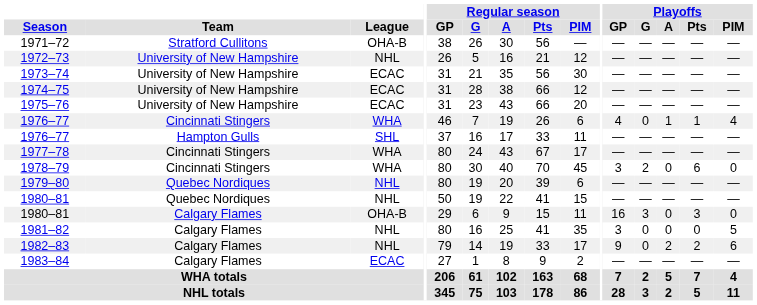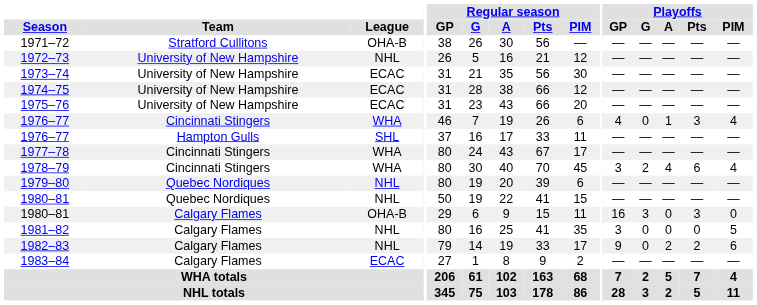 <table border="0" cellpadding="1" cellspacing="0" style="text-align:center; width:60em">
 <tr bgcolor="#e0e0e0">
 <th colspan="3" bgcolor="#ffffff"></th>
 <th rowspan="100" bgcolor="#ffffff"></th>
 <th colspan="5"><a href='#'>Regular season</a></th>
 <th rowspan="100" bgcolor="#ffffff"></th>
 <th colspan="5"><a href='#'>Playoffs</a></th>
 </tr>
 <tr bgcolor="#e0e0e0">
 <th><a href='#'>Season</a></th>
 <th>Team</th>
 <th>League</th>
 <th>GP</th>
 <th><a href='#'>G</a></th>
 <th><a href='#'>A</a></th>
 <th><a href='#'>Pts</a></th>
 <th><a href='#'>PIM</a></th>
 <th>GP</th>
 <th>G</th>
 <th>A</th>
 <th>Pts</th>
 <th>PIM</th>
 </tr>
 <tr>
 <td>1971–72</td>
 <td><a href='#'>Stratford Cullitons</a></td>
 <td>OHA-B</td>
 <td>38</td>
 <td>26</td>
 <td>30</td>
 <td>56</td>
 <td>—</td>
 <td>—</td>
 <td>—</td>
 <td>—</td>
 <td>—</td>
 <td>—</td>
 </tr>
 <tr bgcolor="#f0f0f0">
 <td><a href='#'>1972–73</a></td>
 <td><a href='#'>University of New Hampshire</a></td>
 <td>NHL</td>
 <td>26</td>
 <td>5</td>
 <td>16</td>
 <td>21</td>
 <td>12</td>
 <td>—</td>
 <td>—</td>
 <td>—</td>
 <td>—</td>
 <td>—</td>
 </tr>
 <tr>
 <td><a href='#'>1973–74</a></td>
 <td>University of New Hampshire</td>
 <td>ECAC</td>
 <td>31</td>
 <td>21</td>
 <td>35</td>
 <td>56</td>
 <td>30</td>
 <td>—</td>
 <td>—</td>
 <td>—</td>
 <td>—</td>
 <td>—</td>
 </tr>
 <tr bgcolor="#f0f0f0">
 <td><a href='#'>1974–75</a></td>
 <td>University of New Hampshire</td>
 <td>ECAC</td>
 <td>31</td>
 <td>28</td>
 <td>38</td>
 <td>66</td>
 <td>12</td>
 <td>—</td>
 <td>—</td>
 <td>—</td>
 <td>—</td>
 <td>—</td>
 </tr>
 <tr>
 <td><a href='#'>1975–76</a></td>
 <td>University of New Hampshire</td>
 <td>ECAC</td>
 <td>31</td>
 <td>23</td>
 <td>43</td>
 <td>66</td>
 <td>20</td>
 <td>—</td>
 <td>—</td>
 <td>—</td>
 <td>—</td>
 <td>—</td>
 </tr>
 <tr bgcolor="#f0f0f0">
 <td><a href='#'>1976–77</a></td>
 <td><a href='#'>Cincinnati Stingers</a></td>
 <td><a href='#'>WHA</a></td>
 <td>46</td>
 <td>7</td>
 <td>19</td>
 <td>26</td>
 <td>6</td>
 <td>4</td>
 <td>0</td>
 <td>1</td>
-<td>1</td>
+<td>3</td>
 <td>4</td>
 </tr>
 <tr>
 <td><a href='#'>1976–77</a></td>
 <td><a href='#'>Hampton Gulls</a></td>
 <td><a href='#'>SHL</a></td>
 <td>37</td>
 <td>16</td>
 <td>17</td>
 <td>33</td>
 <td>11</td>
 <td>—</td>
 <td>—</td>
 <td>—</td>
 <td>—</td>
 <td>—</td>
 </tr>
 <tr bgcolor="#f0f0f0">
 <td><a href='#'>1977–78</a></td>
 <td>Cincinnati Stingers</td>
 <td>WHA</td>
 <td>80</td>
 <td>24</td>
 <td>43</td>
 <td>67</td>
 <td>17</td>
 <td>—</td>
 <td>—</td>
 <td>—</td>
 <td>—</td>
 <td>—</td>
 </tr>
 <tr>
 <td><a href='#'>1978–79</a></td>
 <td>Cincinnati Stingers</td>
 <td>WHA</td>
 <td>80</td>
 <td>30</td>
 <td>40</td>
 <td>70</td>
 <td>45</td>
 <td>3</td>
 <td>2</td>
-<td>0</td>
+<td>4</td>
 <td>6</td>
-<td>0</td>
+<td>4</td>
 </tr>
 <tr bgcolor="#f0f0f0">
 <td><a href='#'>1979–80</a></td>
 <td><a href='#'>Quebec Nordiques</a></td>
 <td><a href='#'>NHL</a></td>
 <td>80</td>
 <td>19</td>
 <td>20</td>
 <td>39</td>
 <td>6</td>
 <td>—</td>
 <td>—</td>
 <td>—</td>
 <td>—</td>
 <td>—</td>
 </tr>
 <tr>
 <td><a href='#'>1980–81</a></td>
 <td>Quebec Nordiques</td>
 <td>NHL</td>
 <td>50</td>
 <td>19</td>
 <td>22</td>
 <td>41</td>
 <td>15</td>
 <td>—</td>
 <td>—</td>
 <td>—</td>
 <td>—</td>
 <td>—</td>
 </tr>
 <tr bgcolor="#f0f0f0">
 <td>1980–81</td>
 <td><a href='#'>Calgary Flames</a></td>
 <td>OHA-B</td>
 <td>29</td>
 <td>6</td>
 <td>9</td>
 <td>15</td>
 <td>11</td>
 <td>16</td>
 <td>3</td>
 <td>0</td>
 <td>3</td>
 <td>0</td>
 </tr>
 <tr>
 <td><a href='#'>1981–82</a></td>
 <td>Calgary Flames</td>
 <td>NHL</td>
 <td>80</td>
 <td>16</td>
 <td>25</td>
 <td>41</td>
 <td>35</td>
 <td>3</td>
 <td>0</td>
 <td>0</td>
 <td>0</td>
 <td>5</td>
 </tr>
 <tr bgcolor="#f0f0f0">
 <td><a href='#'>1982–83</a></td>
 <td>Calgary Flames</td>
 <td>NHL</td>
 <td>79</td>
 <td>14</td>
 <td>19</td>
 <td>33</td>
 <td>17</td>
 <td>9</td>
 <td>0</td>
 <td>2</td>
 <td>2</td>
 <td>6</td>
 </tr>
 <tr>
 <td><a href='#'>1983–84</a></td>
 <td>Calgary Flames</td>
 <td><a href='#'>ECAC</a></td>
 <td>27</td>
 <td>1</td>
 <td>8</td>
 <td>9</td>
 <td>2</td>
 <td>—</td>
 <td>—</td>
 <td>—</td>
 <td>—</td>
 <td>—</td>
 </tr>
 <tr bgcolor="#e0e0e0">
 <th colspan="3">WHA totals</th>
 <th>206</th>
 <th>61</th>
 <th>102</th>
 <th>163</th>
 <th>68</th>
 <th>7</th>
 <th>2</th>
 <th>5</th>
 <th>7</th>
 <th>4</th>
 </tr>
 <tr bgcolor="#e0e0e0">
 <th colspan="3">NHL totals</th>
 <th>345</th>
 <th>75</th>
 <th>103</th>
 <th>178</th>
 <th>86</th>
 <th>28</th>
 <th>3</th>
 <th>2</th>
 <th>5</th>
 <th>11</th>
 </tr>
 </table>
